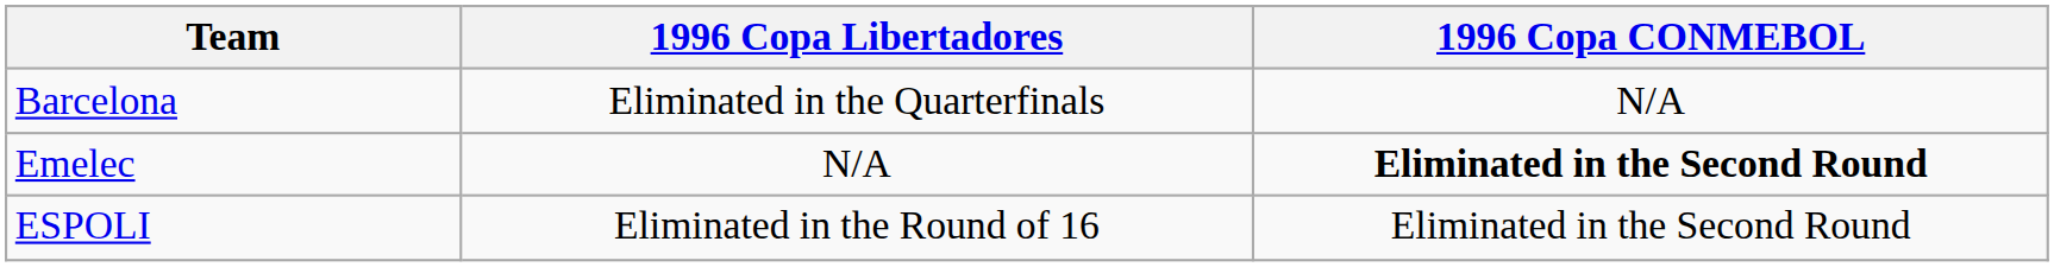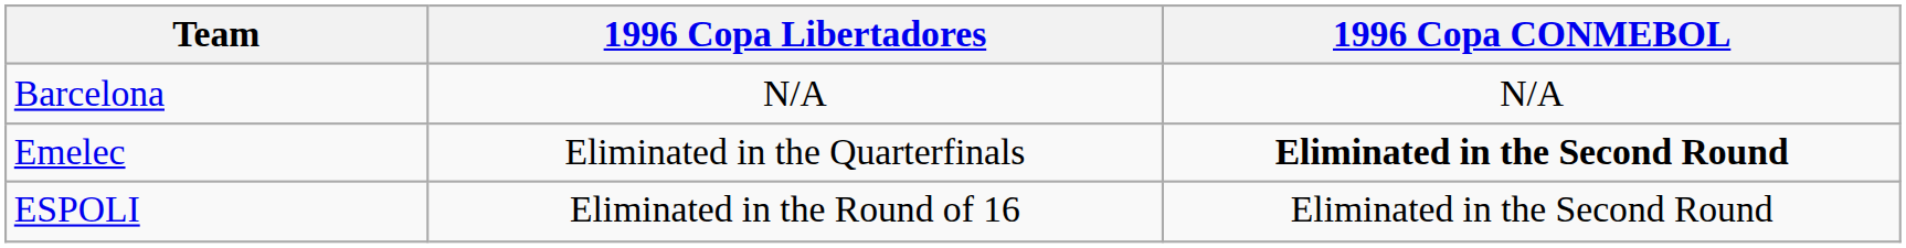 <table class="wikitable">
 <tr>
 <th width= 16%>Team</th>
 <th width= 28%><a href='#'>1996 Copa Libertadores</a></th>
 <th width= 28%><a href='#'>1996 Copa CONMEBOL</a></th>
 </tr>
 <tr align="center">
 <td align="left"><a href='#'>Barcelona</a></td>
-<td>Eliminated in the Quarterfinals</td>
+<td>N/A</td>
 <td>N/A</td>
 </tr>
 <tr align="center">
 <td align="left"><a href='#'>Emelec</a></td>
-<td>N/A</td>
+<td>Eliminated in the Quarterfinals</td>
 <td><strong>Eliminated in the Second Round</strong></td>
 </tr>
 <tr align="center">
 <td align="left"><a href='#'>ESPOLI</a></td>
 <td>Eliminated in the Round of 16</td>
 <td>Eliminated in the Second Round</td>
 </tr>
 </table>
